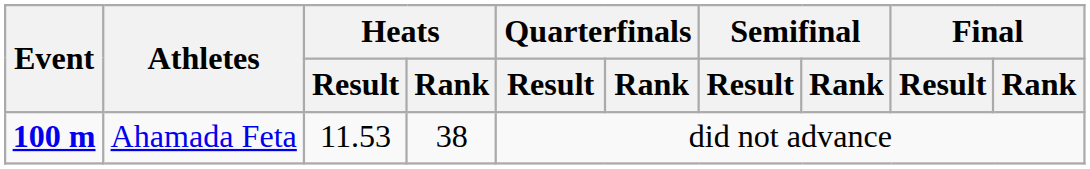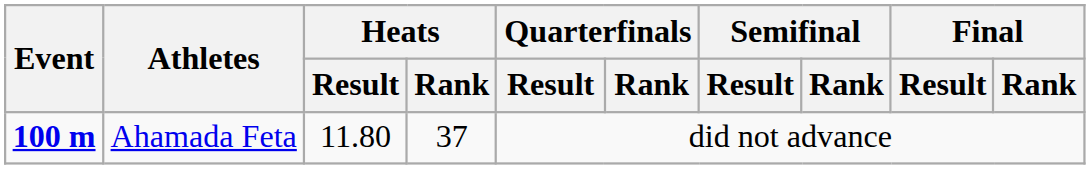 <table class="wikitable" border="1" style="font-size:90%">
 <tr>
 <th rowspan="2">Event</th>
 <th rowspan="2">Athletes</th>
 <th colspan="2">Heats</th>
 <th colspan="2">Quarterfinals</th>
 <th colspan="2">Semifinal</th>
 <th colspan="2">Final</th>
 </tr>
 <tr>
 <th>Result</th>
 <th>Rank</th>
 <th>Result</th>
 <th>Rank</th>
 <th>Result</th>
 <th>Rank</th>
 <th>Result</th>
 <th>Rank</th>
 </tr>
 <tr>
 <td><strong><a href='#'>100 m</a></strong></td>
 <td><a href='#'>Ahamada Feta</a></td>
-<td align=center>11.53</td>
-<td align=center>38</td>
+<td align=center>11.80</td>
+<td align=center>37</td>
 <td align=center colspan=6>did not advance</td>
 </tr>
 </table>
